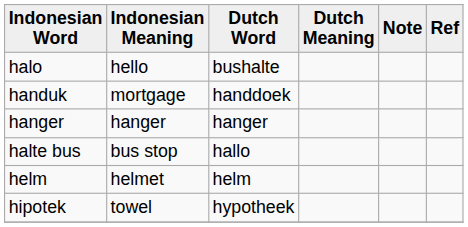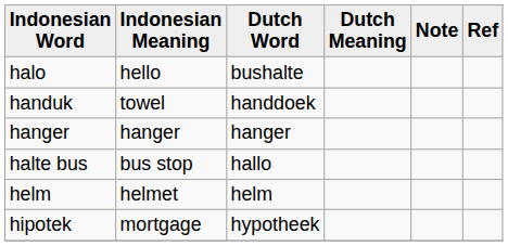 <table class="wikitable">
 <tr>
 <th style="background:#efefef;">Indonesian <br>Word</th>
 <th style="background:#efefef;">Indonesian <br>Meaning</th>
 <th style="background:#efefef;">Dutch <br>Word</th>
 <th style="background:#efefef;">Dutch <br>Meaning</th>
 <th style="background:#efefef;">Note</th>
 <th style="background:#efefef;">Ref</th>
 </tr>
 <tr>
 <td>halo</td>
 <td>hello</td>
 <td>bushalte</td>
 <td></td>
 <td></td>
 <td></td>
 </tr>
 <tr>
 <td>handuk</td>
-<td>mortgage</td>
+<td>towel</td>
 <td>handdoek</td>
 <td></td>
 <td></td>
 <td></td>
 </tr>
 <tr>
 <td>hanger</td>
 <td>hanger</td>
 <td>hanger</td>
 <td></td>
 <td></td>
 <td></td>
 </tr>
 <tr>
 <td>halte bus</td>
 <td>bus stop</td>
 <td>hallo</td>
 <td></td>
 <td></td>
 <td></td>
 </tr>
 <tr>
 <td>helm</td>
 <td>helmet</td>
 <td>helm</td>
 <td></td>
 <td></td>
 <td></td>
 </tr>
 <tr>
 <td>hipotek</td>
-<td>towel</td>
+<td>mortgage</td>
 <td>hypotheek</td>
 <td></td>
 <td></td>
 <td></td>
 </tr>
 <tr>
 </tr>
 </table>
